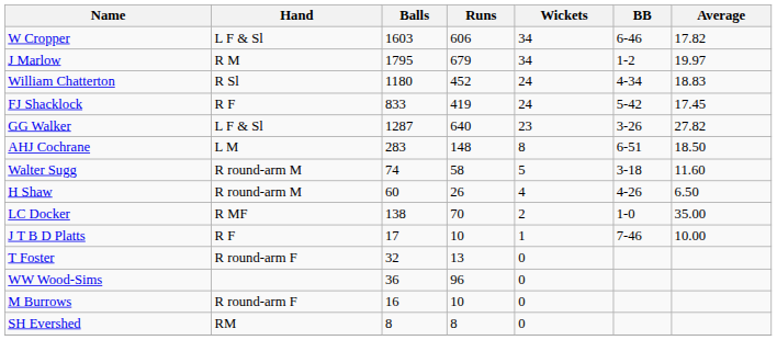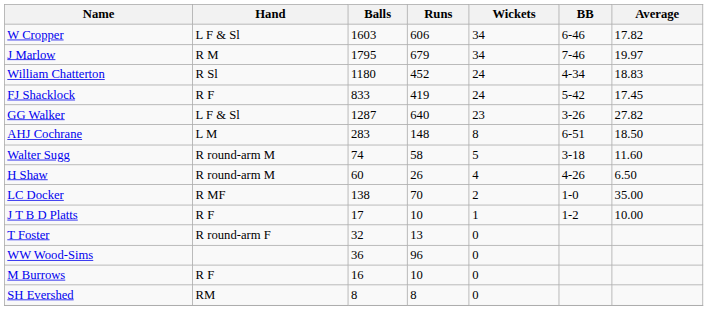 <table class="wikitable sortable" width="70%">
 <tr bgcolor="#efefef">
 <th>Name</th>
 <th>Hand</th>
 <th>Balls</th>
 <th>Runs</th>
 <th>Wickets</th>
 <th>BB</th>
 <th>Average</th>
 </tr>
 <tr>
 <td><a href='#'>W Cropper</a></td>
 <td>L F & Sl</td>
 <td>1603</td>
 <td>606</td>
 <td>34</td>
 <td>6-46</td>
 <td>17.82</td>
 </tr>
 <tr>
 <td><a href='#'>J Marlow</a></td>
 <td>R M</td>
 <td>1795</td>
 <td>679</td>
 <td>34</td>
-<td>1-2</td>
+<td>7-46</td>
 <td>19.97</td>
 </tr>
 <tr>
 <td><a href='#'>William Chatterton</a></td>
 <td>R Sl</td>
 <td>1180</td>
 <td>452</td>
 <td>24</td>
 <td>4-34</td>
 <td>18.83</td>
 </tr>
 <tr>
 <td><a href='#'>FJ Shacklock</a></td>
 <td>R F</td>
 <td>833</td>
 <td>419</td>
 <td>24</td>
 <td>5-42</td>
 <td>17.45</td>
 </tr>
 <tr>
 <td><a href='#'>GG Walker</a></td>
 <td>L F & Sl</td>
 <td>1287</td>
 <td>640</td>
 <td>23</td>
 <td>3-26</td>
 <td>27.82</td>
 </tr>
 <tr>
 <td><a href='#'>AHJ Cochrane</a></td>
 <td>L M</td>
 <td>283</td>
 <td>148</td>
 <td>8</td>
 <td>6-51</td>
 <td>18.50</td>
 </tr>
 <tr>
 <td><a href='#'>Walter Sugg</a></td>
 <td>R round-arm M</td>
 <td>74</td>
 <td>58</td>
 <td>5</td>
 <td>3-18</td>
 <td>11.60</td>
 </tr>
 <tr>
 <td><a href='#'>H Shaw</a></td>
 <td>R round-arm M</td>
 <td>60</td>
 <td>26</td>
 <td>4</td>
 <td>4-26</td>
 <td>6.50</td>
 </tr>
 <tr>
 <td><a href='#'>LC Docker</a></td>
 <td>R MF</td>
 <td>138</td>
 <td>70</td>
 <td>2</td>
 <td>1-0</td>
 <td>35.00</td>
 </tr>
 <tr>
 <td><a href='#'>J T B D Platts</a></td>
 <td>R F</td>
 <td>17</td>
 <td>10</td>
 <td>1</td>
-<td>7-46</td>
+<td>1-2</td>
 <td>10.00</td>
 </tr>
 <tr>
 <td><a href='#'>T Foster</a></td>
 <td>R round-arm F</td>
 <td>32</td>
 <td>13</td>
 <td>0</td>
 <td></td>
 <td></td>
 </tr>
 <tr>
 <td><a href='#'>WW Wood-Sims</a></td>
 <td></td>
 <td>36</td>
 <td>96</td>
 <td>0</td>
 <td></td>
 <td></td>
 </tr>
 <tr>
 <td><a href='#'>M Burrows</a></td>
-<td>R round-arm F</td>
+<td>R F</td>
 <td>16</td>
 <td>10</td>
 <td>0</td>
 <td></td>
 <td></td>
 </tr>
 <tr>
 <td><a href='#'>SH Evershed</a></td>
 <td>RM</td>
 <td>8</td>
 <td>8</td>
 <td>0</td>
 <td></td>
 <td></td>
 </tr>
 <tr>
 </tr>
 </table>
